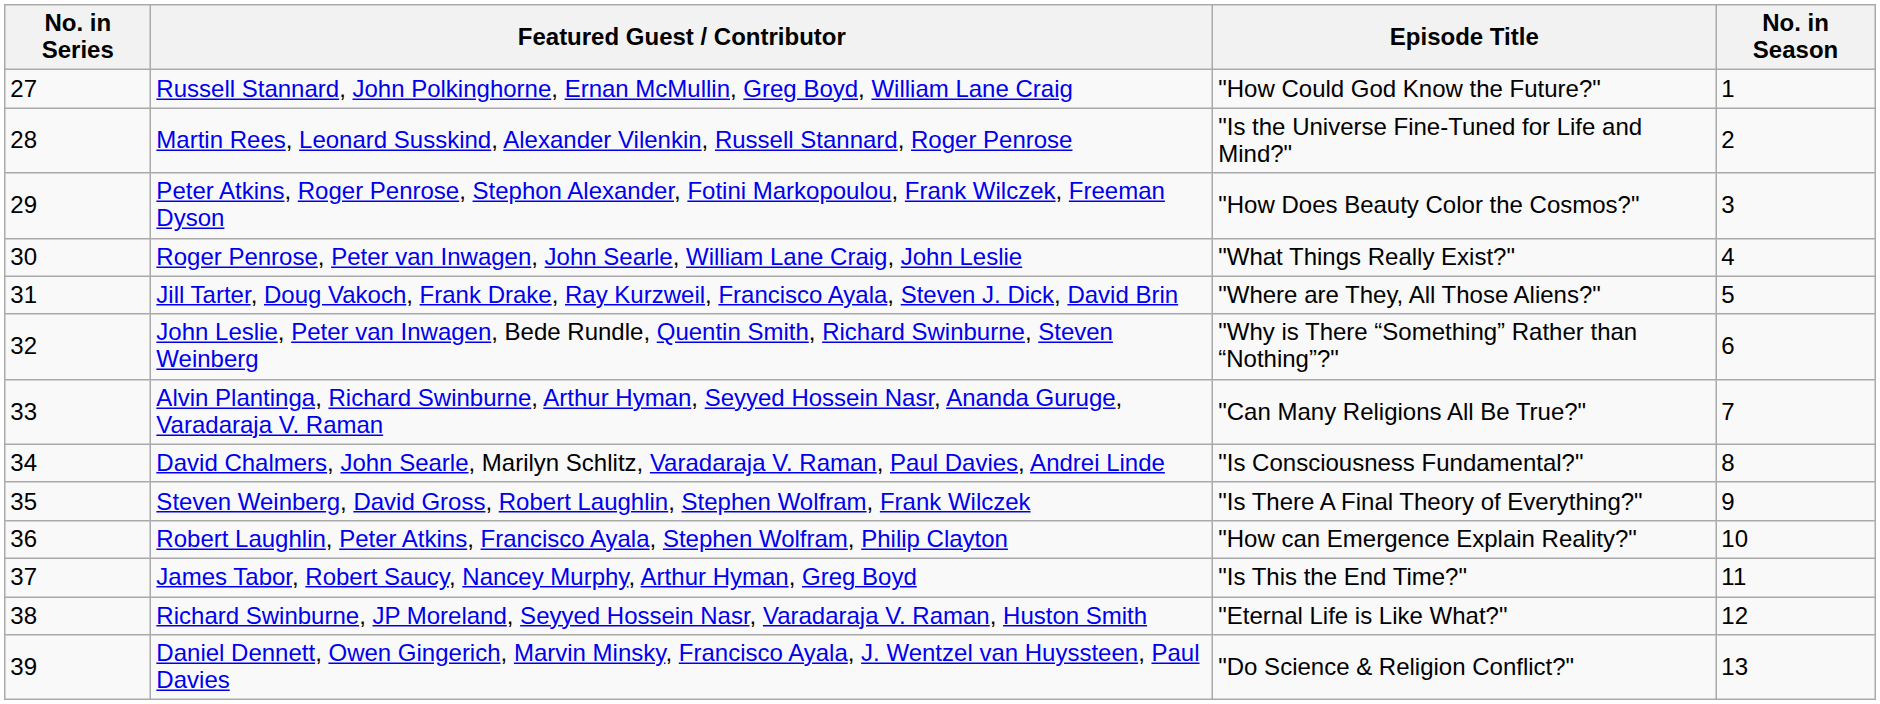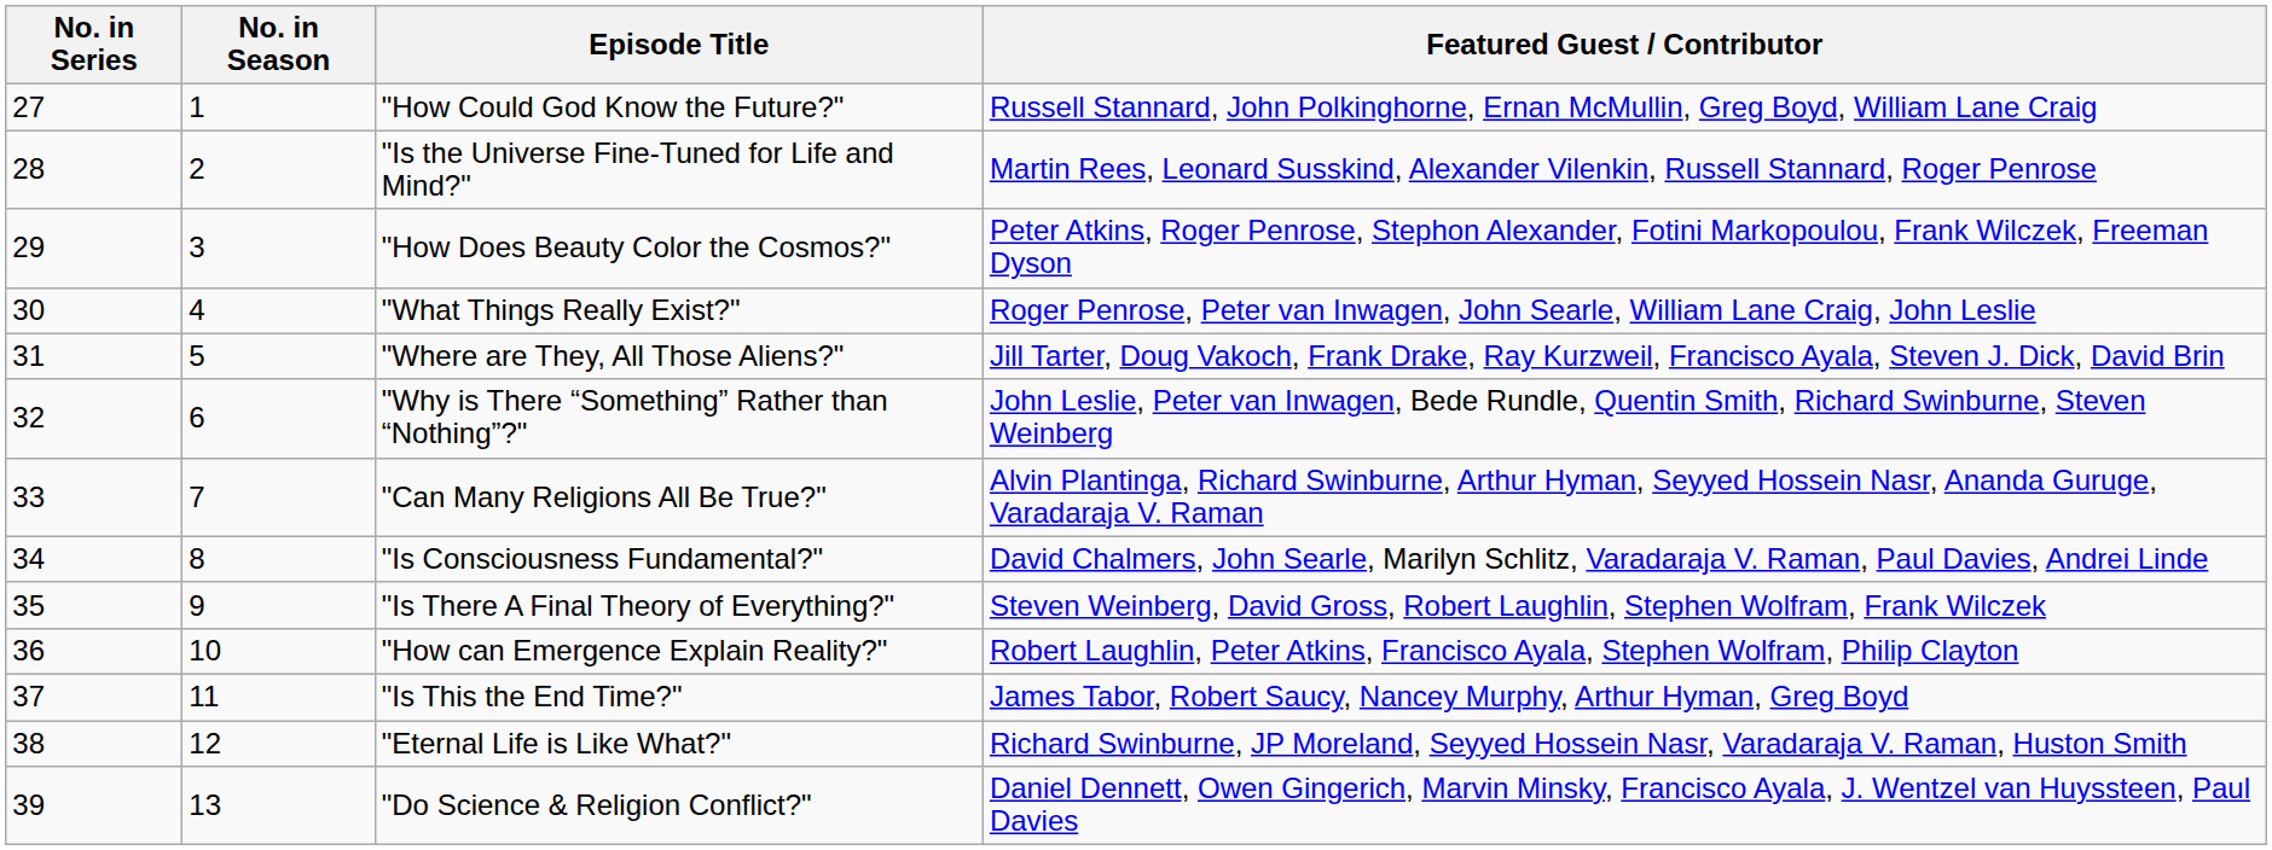 <table class="wikitable">
 <tr>
 <th>No. in Series</th>
+<th>No. in Season</th>
+<th>Episode Title</th>
 <th>Featured Guest / Contributor</th>
-<th>Episode Title</th>
-<th>No. in Season</th>
 </tr>
 <tr>
 <td>27</td>
+<td>1</td>
+<td>"How Could God Know the Future?"</td>
 <td><a href='#'>Russell Stannard</a>, <a href='#'>John Polkinghorne</a>, <a href='#'>Ernan McMullin</a>, <a href='#'>Greg Boyd</a>, <a href='#'>William Lane Craig</a></td>
-<td>"How Could God Know the Future?"</td>
-<td>1</td>
 </tr>
 <tr>
 <td>28</td>
+<td>2</td>
+<td>"Is the Universe Fine-Tuned for Life and Mind?"</td>
 <td><a href='#'>Martin Rees</a>, <a href='#'>Leonard Susskind</a>, <a href='#'>Alexander Vilenkin</a>, <a href='#'>Russell Stannard</a>, <a href='#'>Roger Penrose</a></td>
-<td>"Is the Universe Fine-Tuned for Life and Mind?"</td>
-<td>2</td>
 </tr>
 <tr>
 <td>29</td>
+<td>3</td>
+<td>"How Does Beauty Color the Cosmos?"</td>
 <td><a href='#'>Peter Atkins</a>, <a href='#'>Roger Penrose</a>, <a href='#'>Stephon Alexander</a>, <a href='#'>Fotini Markopoulou</a>, <a href='#'>Frank Wilczek</a>, <a href='#'>Freeman Dyson</a></td>
-<td>"How Does Beauty Color the Cosmos?"</td>
-<td>3</td>
 </tr>
 <tr>
 <td>30</td>
+<td>4</td>
+<td>"What Things Really Exist?"</td>
 <td><a href='#'>Roger Penrose</a>, <a href='#'>Peter van Inwagen</a>, <a href='#'>John Searle</a>, <a href='#'>William Lane Craig</a>, <a href='#'>John Leslie</a></td>
-<td>"What Things Really Exist?"</td>
-<td>4</td>
 </tr>
 <tr>
 <td>31</td>
+<td>5</td>
+<td>"Where are They, All Those Aliens?"</td>
 <td><a href='#'>Jill Tarter</a>, <a href='#'>Doug Vakoch</a>, <a href='#'>Frank Drake</a>, <a href='#'>Ray Kurzweil</a>, <a href='#'>Francisco Ayala</a>, <a href='#'>Steven J. Dick</a>, <a href='#'>David Brin</a></td>
-<td>"Where are They, All Those Aliens?"</td>
-<td>5</td>
 </tr>
 <tr>
 <td>32</td>
+<td>6</td>
+<td>"Why is There “Something” Rather than “Nothing”?"</td>
 <td><a href='#'>John Leslie</a>, <a href='#'>Peter van Inwagen</a>, Bede Rundle, <a href='#'>Quentin Smith</a>, <a href='#'>Richard Swinburne</a>, <a href='#'>Steven Weinberg</a></td>
-<td>"Why is There “Something” Rather than “Nothing”?"</td>
-<td>6</td>
 </tr>
 <tr>
 <td>33</td>
+<td>7</td>
+<td>"Can Many Religions All Be True?"</td>
 <td><a href='#'>Alvin Plantinga</a>, <a href='#'>Richard Swinburne</a>, <a href='#'>Arthur Hyman</a>, <a href='#'>Seyyed Hossein Nasr</a>, <a href='#'>Ananda Guruge</a>, <a href='#'>Varadaraja V. Raman</a></td>
-<td>"Can Many Religions All Be True?"</td>
-<td>7</td>
 </tr>
 <tr>
 <td>34</td>
+<td>8</td>
+<td>"Is Consciousness Fundamental?"</td>
 <td><a href='#'>David Chalmers</a>, <a href='#'>John Searle</a>, Marilyn Schlitz, <a href='#'>Varadaraja V. Raman</a>, <a href='#'>Paul Davies</a>, <a href='#'>Andrei Linde</a></td>
-<td>"Is Consciousness Fundamental?"</td>
-<td>8</td>
 </tr>
 <tr>
 <td>35</td>
+<td>9</td>
+<td>"Is There A Final Theory of Everything?"</td>
 <td><a href='#'>Steven Weinberg</a>, <a href='#'>David Gross</a>, <a href='#'>Robert Laughlin</a>, <a href='#'>Stephen Wolfram</a>, <a href='#'>Frank Wilczek</a></td>
-<td>"Is There A Final Theory of Everything?"</td>
-<td>9</td>
 </tr>
 <tr>
 <td>36</td>
+<td>10</td>
+<td>"How can Emergence Explain Reality?"</td>
 <td><a href='#'>Robert Laughlin</a>, <a href='#'>Peter Atkins</a>, <a href='#'>Francisco Ayala</a>, <a href='#'>Stephen Wolfram</a>, <a href='#'>Philip Clayton</a></td>
-<td>"How can Emergence Explain Reality?"</td>
-<td>10</td>
 </tr>
 <tr>
 <td>37</td>
+<td>11</td>
+<td>"Is This the End Time?"</td>
 <td><a href='#'>James Tabor</a>, <a href='#'>Robert Saucy</a>, <a href='#'>Nancey Murphy</a>, <a href='#'>Arthur Hyman</a>, <a href='#'>Greg Boyd</a></td>
-<td>"Is This the End Time?"</td>
-<td>11</td>
 </tr>
 <tr>
 <td>38</td>
+<td>12</td>
+<td>"Eternal Life is Like What?"</td>
 <td><a href='#'>Richard Swinburne</a>, <a href='#'>JP Moreland</a>, <a href='#'>Seyyed Hossein Nasr</a>, <a href='#'>Varadaraja V. Raman</a>, <a href='#'>Huston Smith</a></td>
-<td>"Eternal Life is Like What?"</td>
-<td>12</td>
 </tr>
 <tr>
 <td>39</td>
+<td>13</td>
+<td>"Do Science & Religion Conflict?"</td>
 <td><a href='#'>Daniel Dennett</a>, <a href='#'>Owen Gingerich</a>, <a href='#'>Marvin Minsky</a>, <a href='#'>Francisco Ayala</a>, <a href='#'>J. Wentzel van Huyssteen</a>, <a href='#'>Paul Davies</a></td>
-<td>"Do Science & Religion Conflict?"</td>
-<td>13</td>
 </tr>
 </table>
